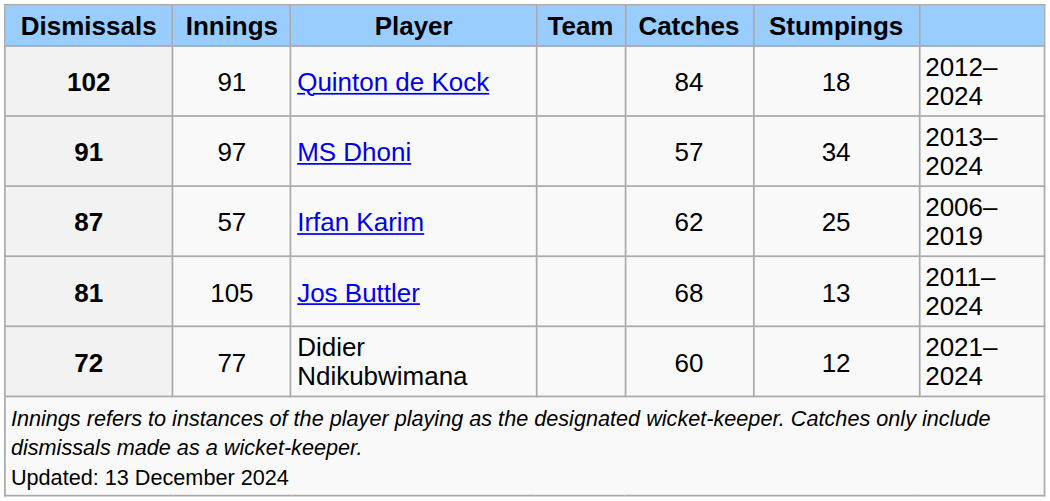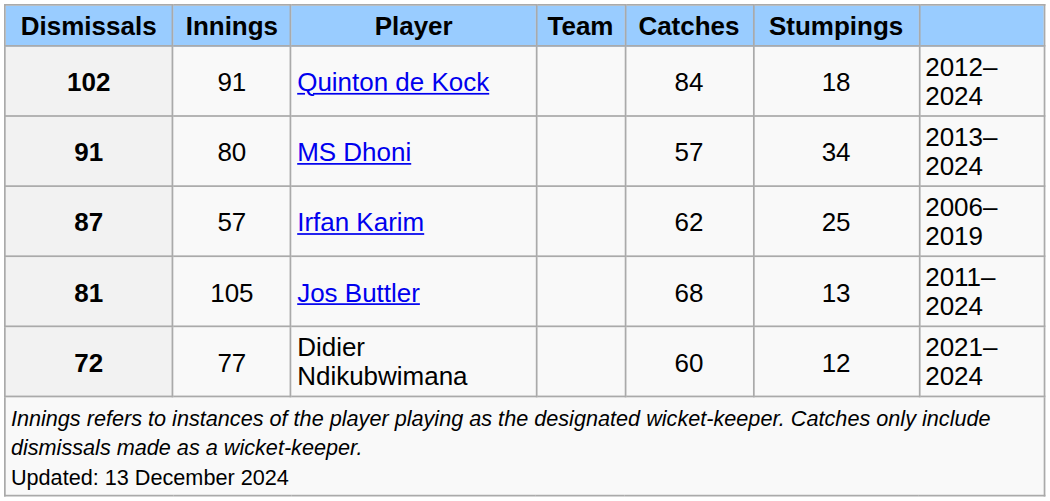 <table class="wikitable sortable defaultcenter col3left col4left" style="font-size: 95%">
 <tr>
 <th scope="col" style="background-color:#9cf;">Dismissals</th>
 <th scope="col" style="background-color:#9cf;">Innings</th>
 <th scope="col" style="background-color:#9cf;">Player</th>
 <th scope="col" style="background-color:#9cf;">Team</th>
 <th scope="col" style="background-color:#9cf;">Catches</th>
 <th scope="col" style="background-color:#9cf;">Stumpings</th>
 <th scope="col" style="background-color:#9cf;"></th>
 </tr>
 <tr>
 <th scope="row">102</th>
 <td style="text-align:center;">91</td>
 <td><a href='#'>Quinton de Kock</a></td>
 <td></td>
 <td style="text-align:center;">84</td>
 <td style="text-align:center;">18</td>
 <td>2012–2024</td>
 </tr>
 <tr>
 <th scope="row">91</th>
-<td style="text-align:center;">97</td>
+<td style="text-align:center;">80</td>
 <td><a href='#'>MS Dhoni</a></td>
 <td></td>
 <td style="text-align:center;">57</td>
 <td style="text-align:center;">34</td>
 <td>2013–2024</td>
 </tr>
 <tr>
 <th scope="row">87</th>
 <td style="text-align:center;">57</td>
 <td><a href='#'>Irfan Karim</a></td>
 <td></td>
 <td style="text-align:center;">62</td>
 <td style="text-align:center;">25</td>
 <td>2006–2019</td>
 </tr>
 <tr>
 <th scope="row">81</th>
 <td style="text-align:center;">105</td>
 <td><a href='#'>Jos Buttler</a></td>
 <td></td>
 <td style="text-align:center;">68 </td>
 <td style="text-align:center;">13</td>
 <td>2011–2024</td>
 </tr>
 <tr>
 <th scope="row">72</th>
 <td style="text-align:center;">77</td>
 <td>Didier Ndikubwimana</td>
 <td></td>
 <td style="text-align:center;">60</td>
 <td style="text-align:center;">12</td>
 <td>2021–2024</td>
 </tr>
 <tr class="sortbottom">
 <td scope="row" colspan=7 style="text-align:left;"><small><em>Innings refers to instances of the player playing as the designated wicket-keeper. Catches only include dismissals made as a wicket-keeper.</em> <br> Updated: 13 December 2024</small></td>
 </tr>
 </table>
